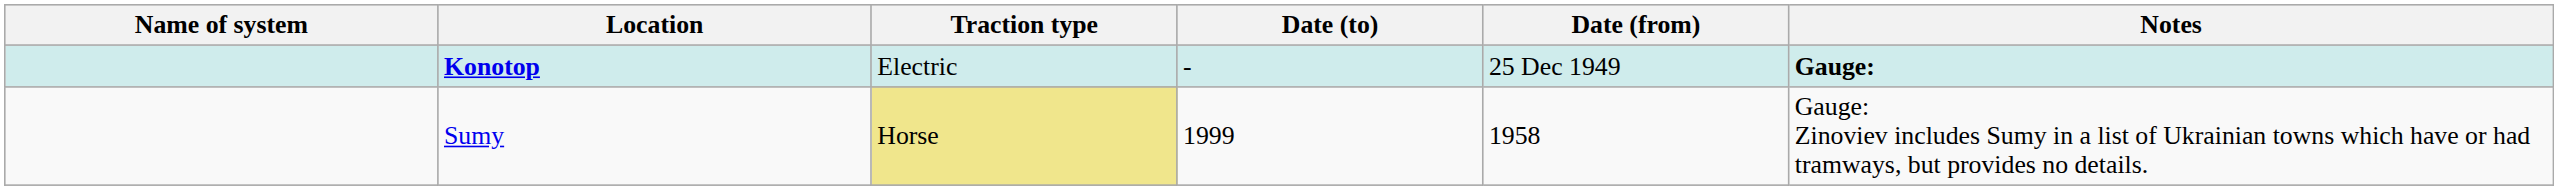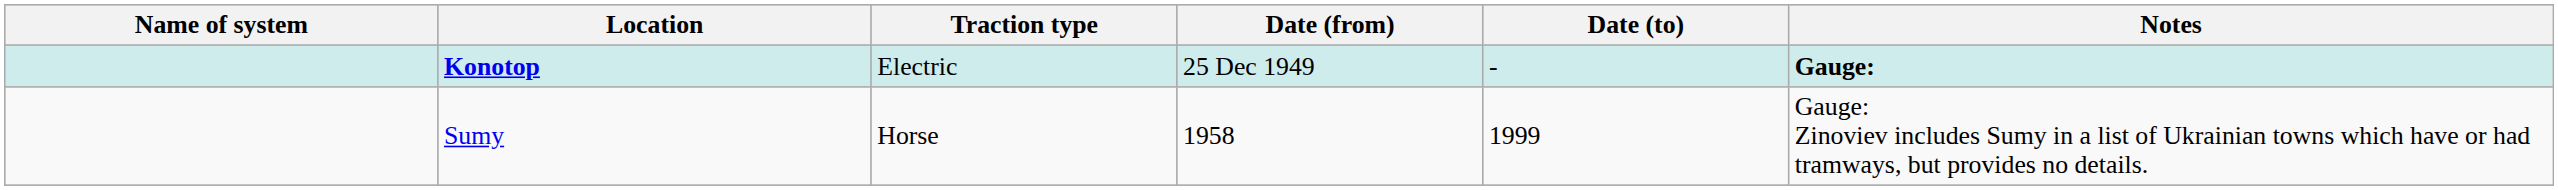 <table class="wikitable" style="width:100%;">
 <tr>
 <th style="width:17%;">Name of system</th>
 <th style="width:17%;">Location</th>
 <th style="width:12%;">Traction type</th>
+<th style="width:12%;">Date (from)</th>
 <th style="width:12%;">Date (to)</th>
-<th style="width:12%;">Date (from)</th>
 <th style="width:30%;">Notes</th>
 </tr>
 <tr style="background:#CFECEC">
 <td><strong></strong></td>
 <td><strong><a href='#'>Konotop</a></strong></td>
 <td>Electric</td>
+<td>25 Dec 1949</td>
 <td>-</td>
-<td>25 Dec 1949</td>
 <td><strong>Gauge: </strong></td>
 </tr>
 <tr>
 <td> </td>
 <td><a href='#'>Sumy</a></td>
-<td style="background: khaki;">Horse</td>
+<td>Horse</td>
+<td>1958</td>
 <td>1999</td>
-<td>1958</td>
 <td>Gauge: <br>Zinoviev  includes Sumy in a list of Ukrainian towns which have or had tramways, but provides no details.</td>
 </tr>
 </table>
